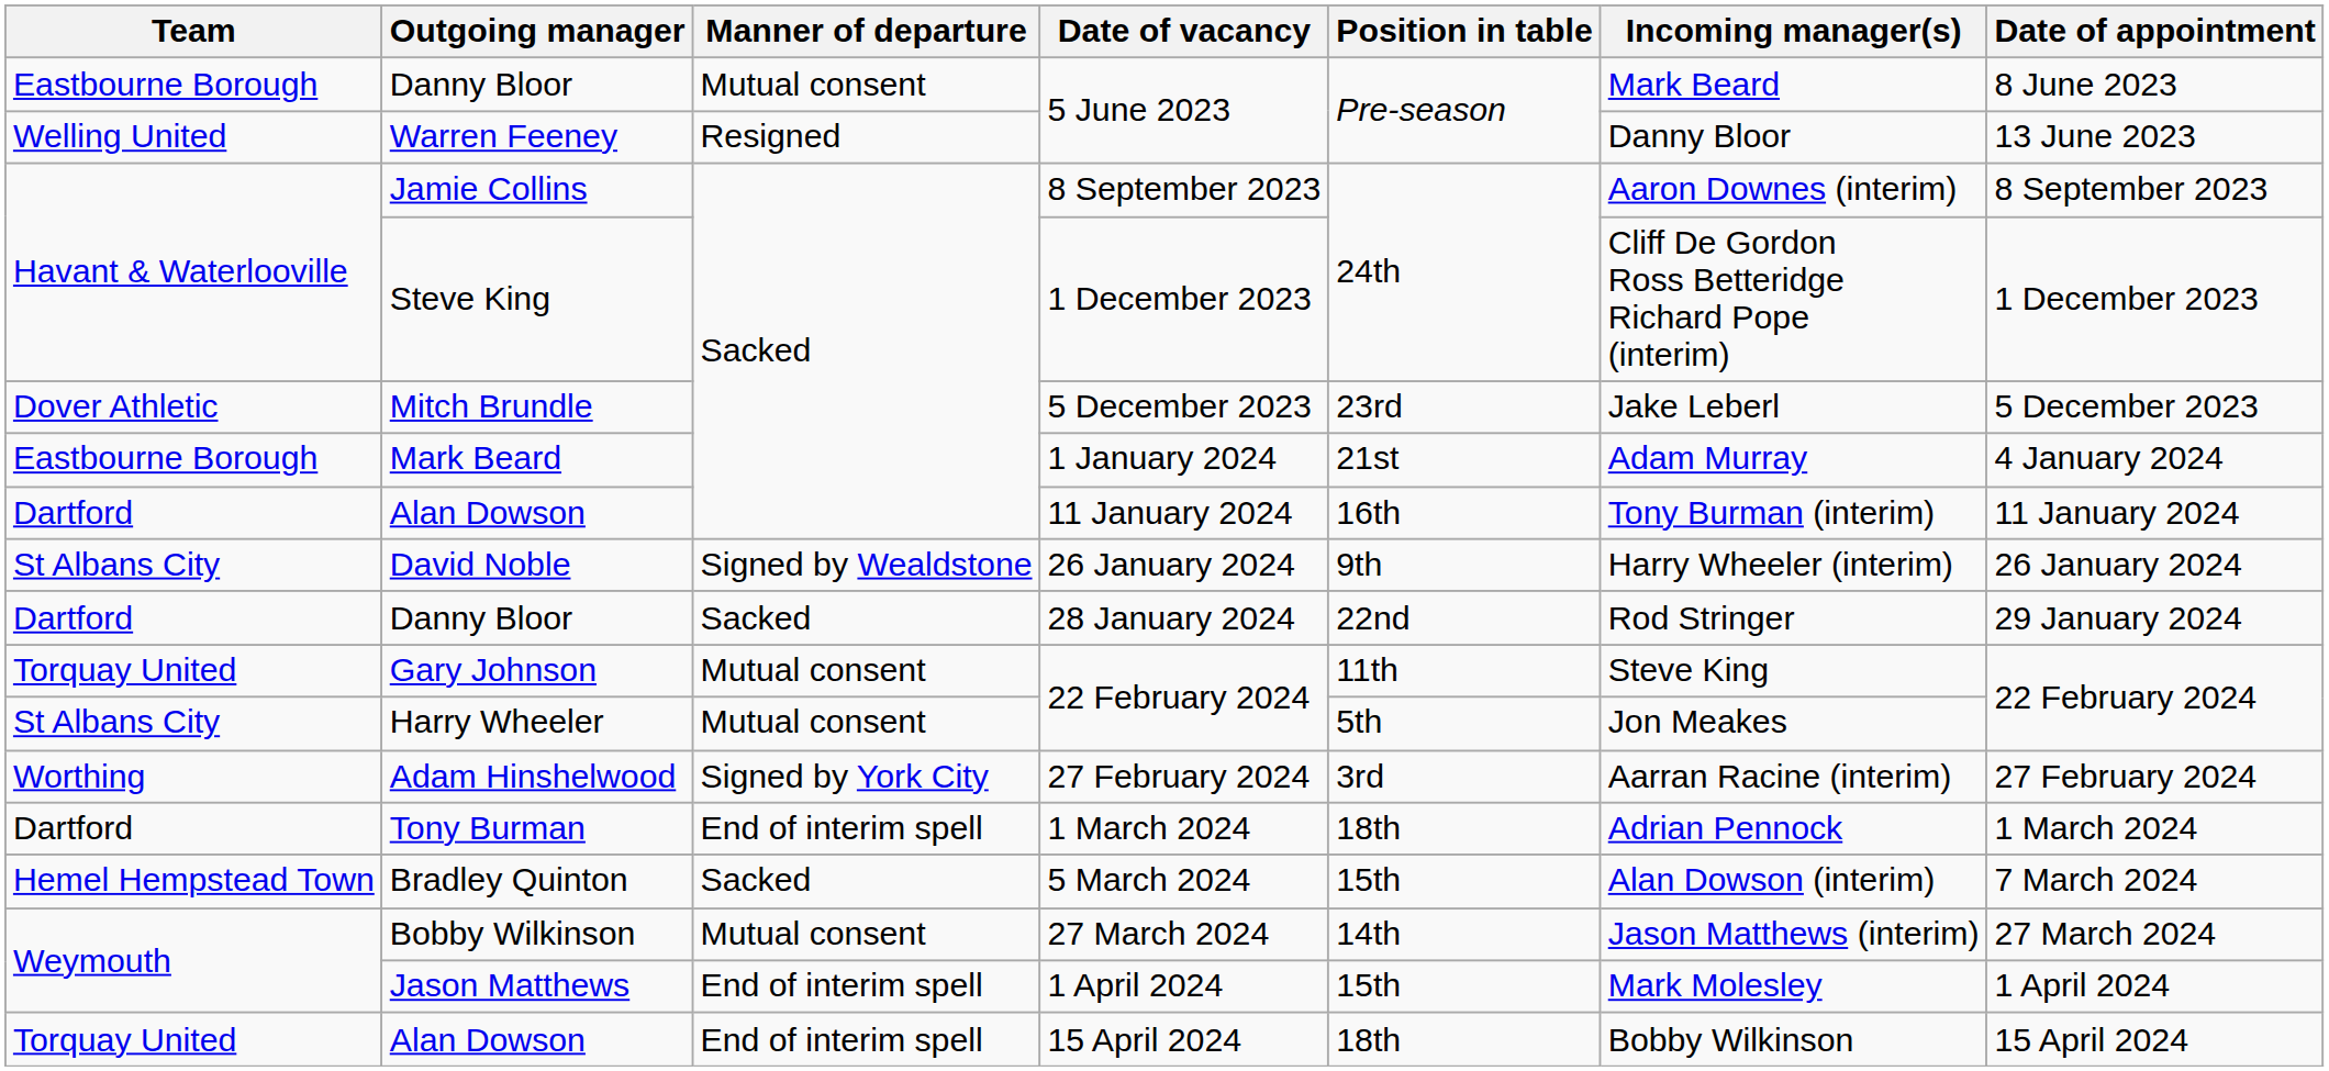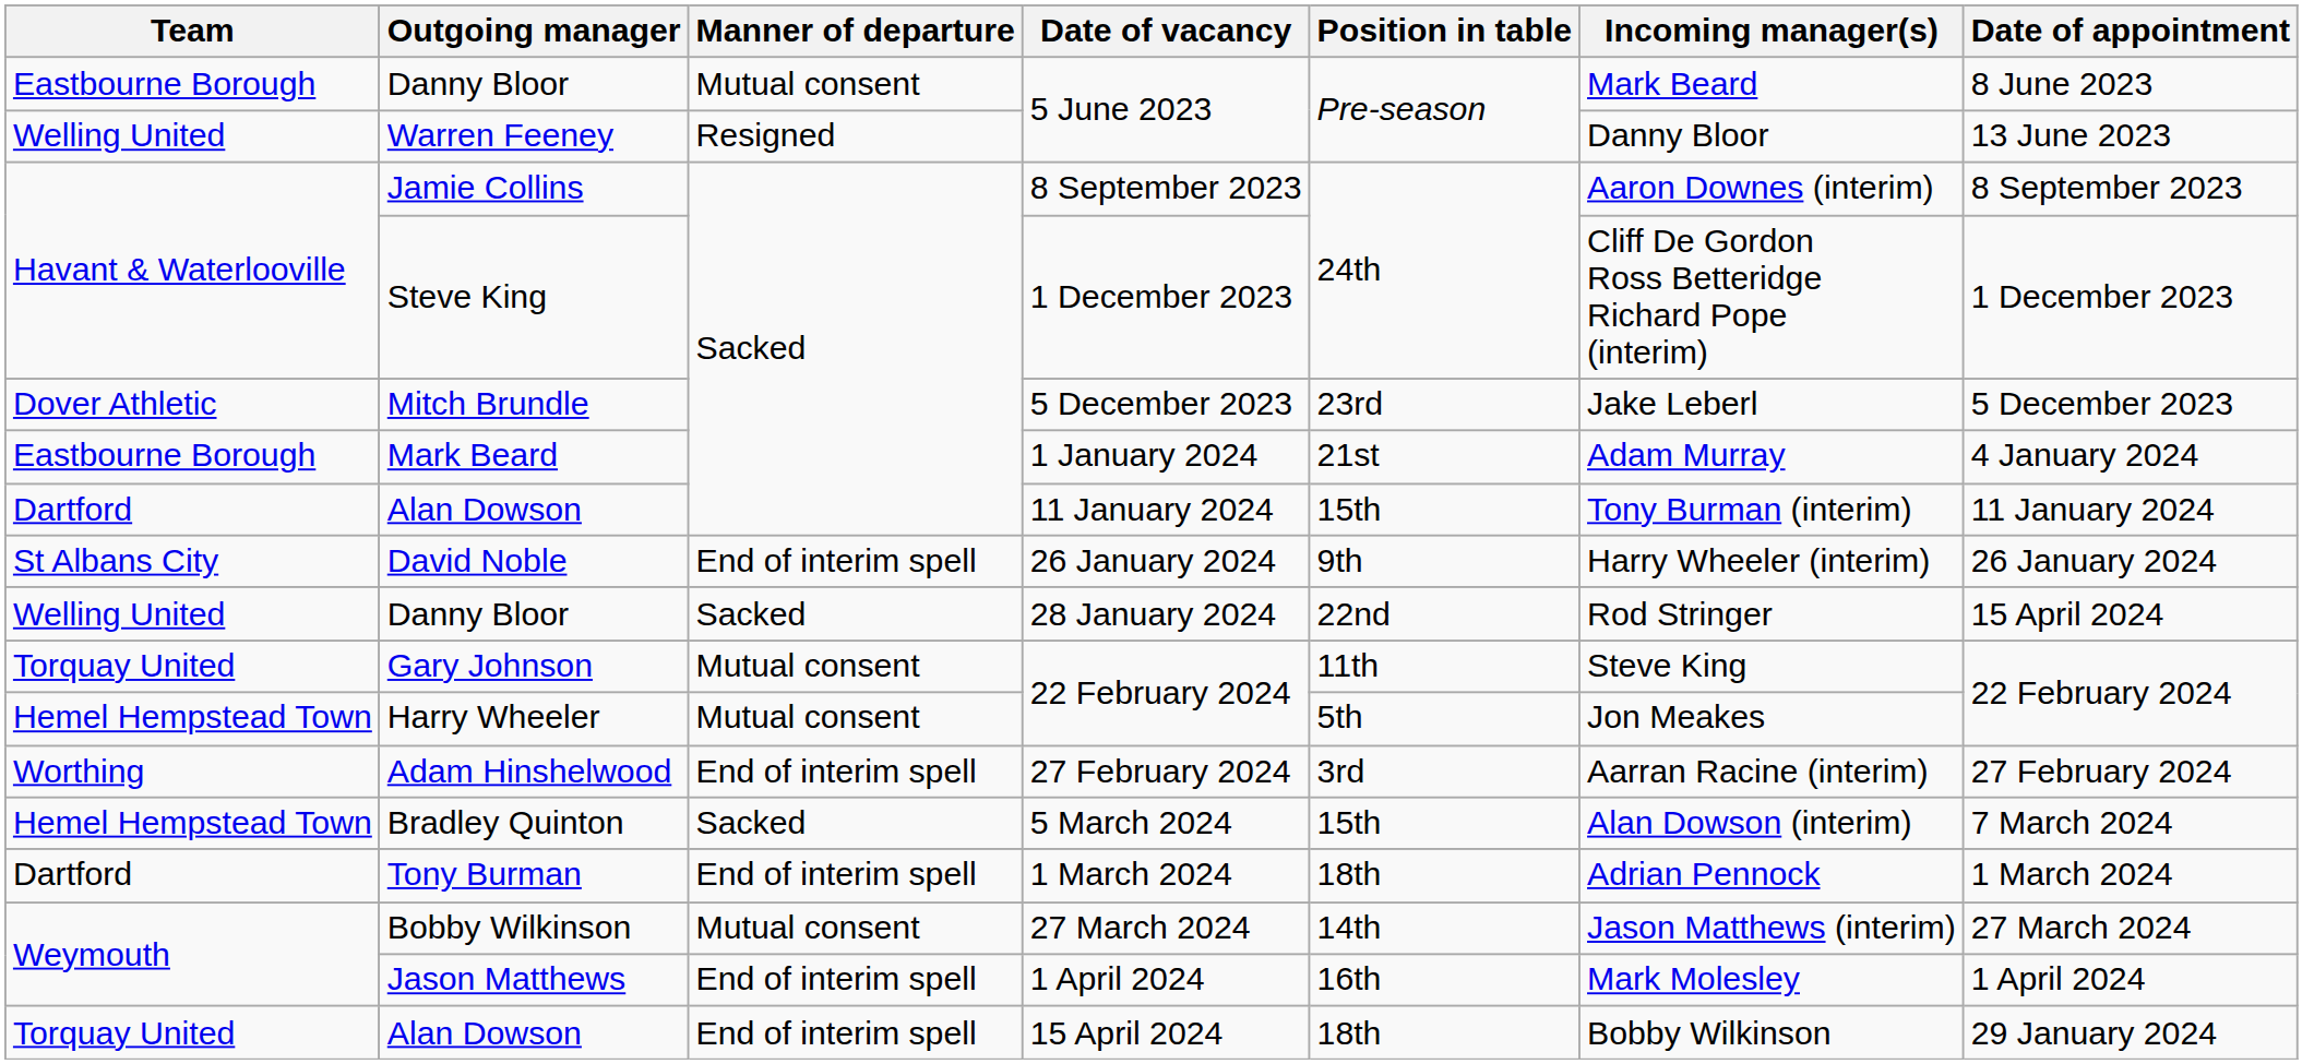 <table class="wikitable sortable" style="clear: both;">
 <tr>
 <th>Team</th>
 <th width-150>Outgoing manager</th>
 <th>Manner of departure</th>
 <th>Date of vacancy</th>
 <th>Position in table</th>
 <th>Incoming manager(s)</th>
 <th>Date of appointment</th>
 </tr>
 <tr>
 <td><a href='#'>Eastbourne Borough</a></td>
 <td> Danny Bloor</td>
 <td>Mutual consent</td>
 <td rowspan="2">5 June 2023</td>
 <td rowspan="2"><em>Pre-season</em></td>
 <td> <a href='#'>Mark Beard</a></td>
 <td>8 June 2023</td>
 </tr>
 <tr>
 <td><a href='#'>Welling United</a></td>
 <td> <a href='#'>Warren Feeney</a></td>
 <td>Resigned</td>
 <td> Danny Bloor</td>
 <td>13 June 2023</td>
 </tr>
 <tr>
 <td rowspan="2"><a href='#'>Havant & Waterlooville</a></td>
 <td> <a href='#'>Jamie Collins</a></td>
 <td rowspan="5">Sacked</td>
 <td>8 September 2023</td>
 <td rowspan="2">24th</td>
 <td> <a href='#'>Aaron Downes</a> (interim)</td>
 <td>8 September 2023</td>
 </tr>
 <tr>
 <td> Steve King</td>
 <td>1 December 2023</td>
 <td> Cliff De Gordon<br> Ross Betteridge<br> Richard Pope<br>(interim)</td>
 <td>1 December 2023</td>
 </tr>
 <tr>
 <td><a href='#'>Dover Athletic</a></td>
 <td> <a href='#'>Mitch Brundle</a></td>
 <td>5 December 2023</td>
 <td>23rd</td>
 <td> Jake Leberl</td>
 <td>5 December 2023</td>
 </tr>
 <tr>
 <td><a href='#'>Eastbourne Borough</a></td>
 <td> <a href='#'>Mark Beard</a></td>
 <td>1 January 2024</td>
 <td>21st</td>
 <td> <a href='#'>Adam Murray</a></td>
 <td>4 January 2024</td>
 </tr>
 <tr>
 <td><a href='#'>Dartford</a></td>
 <td> <a href='#'>Alan Dowson</a></td>
 <td>11 January 2024</td>
-<td>16th</td>
+<td>15th</td>
 <td> <a href='#'>Tony Burman</a> (interim)</td>
 <td>11 January 2024</td>
 </tr>
 <tr>
 <td><a href='#'>St Albans City</a></td>
 <td> <a href='#'>David Noble</a></td>
-<td>Signed by <a href='#'>Wealdstone</a></td>
+<td>End of interim spell</td>
 <td>26 January 2024</td>
 <td>9th</td>
 <td> Harry Wheeler (interim)</td>
 <td>26 January 2024</td>
 </tr>
 <tr>
-<td><a href='#'>Dartford</a></td>
+<td><a href='#'>Welling United</a></td>
 <td> Danny Bloor</td>
 <td>Sacked</td>
 <td>28 January 2024</td>
 <td>22nd</td>
 <td> Rod Stringer</td>
-<td>29 January 2024</td>
+<td>15 April 2024</td>
 </tr>
 <tr>
 <td><a href='#'>Torquay United</a></td>
 <td> <a href='#'>Gary Johnson</a></td>
 <td>Mutual consent</td>
 <td rowspan="2">22 February 2024</td>
 <td>11th</td>
 <td> Steve King</td>
 <td rowspan="2">22 February 2024</td>
 </tr>
 <tr>
-<td><a href='#'>St Albans City</a></td>
+<td><a href='#'>Hemel Hempstead Town</a></td>
 <td> Harry Wheeler</td>
 <td>Mutual consent</td>
 <td>5th</td>
 <td> Jon Meakes</td>
 </tr>
 <tr>
 <td><a href='#'>Worthing</a></td>
 <td> <a href='#'>Adam Hinshelwood</a></td>
-<td>Signed by <a href='#'>York City</a></td>
+<td>End of interim spell</td>
 <td>27 February 2024</td>
 <td>3rd</td>
 <td> Aarran Racine (interim)</td>
 <td>27 February 2024</td>
+</tr>
+<tr>
+<td><a href='#'>Hemel Hempstead Town</a></td>
+<td> Bradley Quinton</td>
+<td>Sacked</td>
+<td>5 March 2024</td>
+<td>15th</td>
+<td> <a href='#'>Alan Dowson</a> (interim)</td>
+<td>7 March 2024</td>
 </tr>
 <tr>
 <td>Dartford</td>
 <td> <a href='#'>Tony Burman</a></td>
 <td>End of interim spell</td>
 <td>1 March 2024</td>
 <td>18th</td>
 <td> <a href='#'>Adrian Pennock</a></td>
 <td>1 March 2024</td>
-</tr>
-<tr>
-<td><a href='#'>Hemel Hempstead Town</a></td>
-<td> Bradley Quinton</td>
-<td>Sacked</td>
-<td>5 March 2024</td>
-<td>15th</td>
-<td> <a href='#'>Alan Dowson</a> (interim)</td>
-<td>7 March 2024</td>
 </tr>
 <tr>
 <td rowspan="2"><a href='#'>Weymouth</a></td>
 <td> Bobby Wilkinson</td>
 <td>Mutual consent</td>
 <td>27 March 2024</td>
 <td>14th</td>
 <td> <a href='#'>Jason Matthews</a> (interim)</td>
 <td>27 March 2024</td>
 </tr>
 <tr>
 <td> <a href='#'>Jason Matthews</a></td>
 <td>End of interim spell</td>
 <td>1 April 2024</td>
-<td>15th</td>
+<td>16th</td>
 <td> <a href='#'>Mark Molesley</a></td>
 <td>1 April 2024</td>
 </tr>
 <tr>
 <td><a href='#'>Torquay United</a></td>
 <td> <a href='#'>Alan Dowson</a></td>
 <td>End of interim spell</td>
 <td>15 April 2024</td>
 <td>18th</td>
 <td> Bobby Wilkinson</td>
-<td>15 April 2024</td>
+<td>29 January 2024</td>
 </tr>
 </table>
